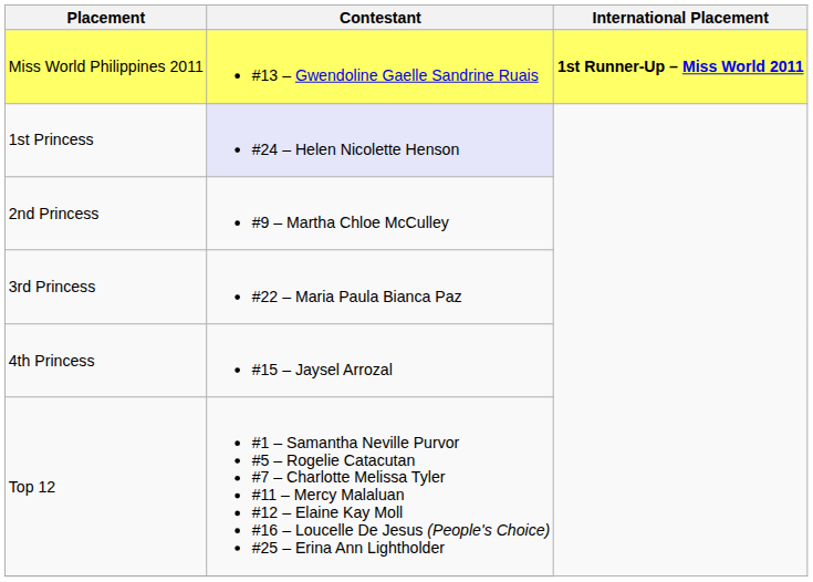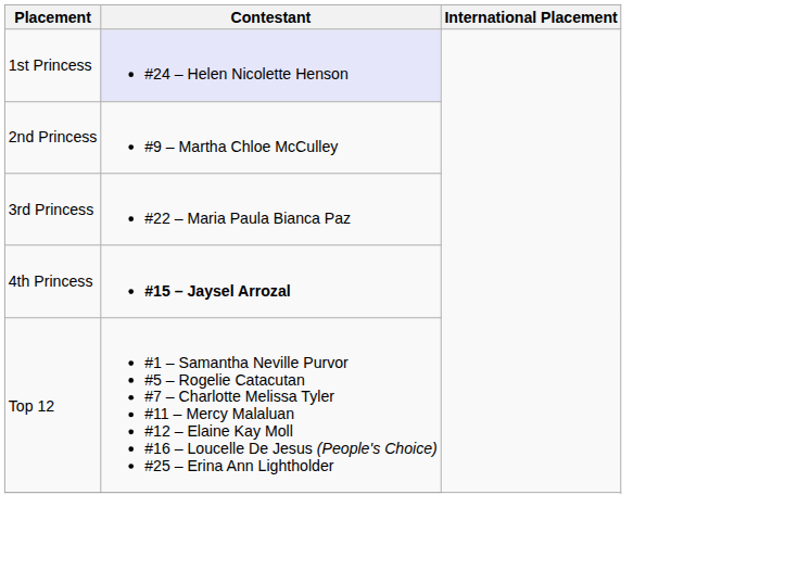 <table class="wikitable sortable" style="font-size:95%;">
 <tr>
 <th>Placement</th>
 <th>Contestant</th>
 <th>International Placement</th>
-</tr>
-<tr>
-<td style=background:#FFFF66;>Miss World Philippines 2011</td>
-<td style=background:#FFFF66;><br><ul><li>#13 – <a href='#'>Gwendoline Gaelle Sandrine Ruais</a></li></ul></td>
-<th style=background:#FFFF66; text-align:center;>1st Runner-Up – <a href='#'>Miss World 2011</a></th>
 </tr>
 <tr>
 <td>1st Princess</td>
 <td style="background: lavender;"><br><ul><li>#24 – Helen Nicolette Henson</li></ul></td>
 </tr>
 <tr>
 <td>2nd Princess</td>
 <td><br><ul><li>#9 – Martha Chloe McCulley</li></ul></td>
 </tr>
 <tr>
 <td>3rd Princess</td>
 <td><br><ul><li>#22 – Maria Paula Bianca Paz</li></ul></td>
 </tr>
 <tr>
 <td>4th Princess</td>
-<td><br><ul><li>#15 – Jaysel Arrozal</li></ul></td>
+<td><strong><br><ul><li>#15 – Jaysel Arrozal</li></ul></strong></td>
 </tr>
 <tr>
 <td>Top 12</td>
 <td><br><ul><li>#1 – Samantha Neville Purvor</li><li>#5 – Rogelie Catacutan</li><li>#7 – Charlotte Melissa Tyler</li><li>#11 – Mercy Malaluan</li><li>#12 – Elaine Kay Moll</li><li>#16 – Loucelle De Jesus <em>(People's Choice)</em></li><li>#25 – Erina Ann Lightholder</li></ul></td>
 </tr>
 <tr>
 </tr>
 </table>
